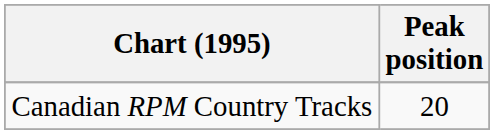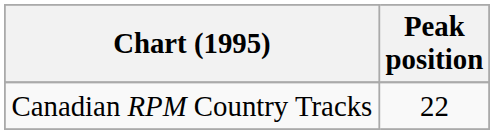 <table class="wikitable sortable">
 <tr>
 <th align="left">Chart (1995)</th>
 <th align="center">Peak<br>position</th>
 </tr>
 <tr>
 </tr>
 <tr>
 <td align="left">Canadian <em>RPM</em> Country Tracks</td>
-<td align="center">20</td>
+<td align="center">22</td>
 </tr>
 </table>
